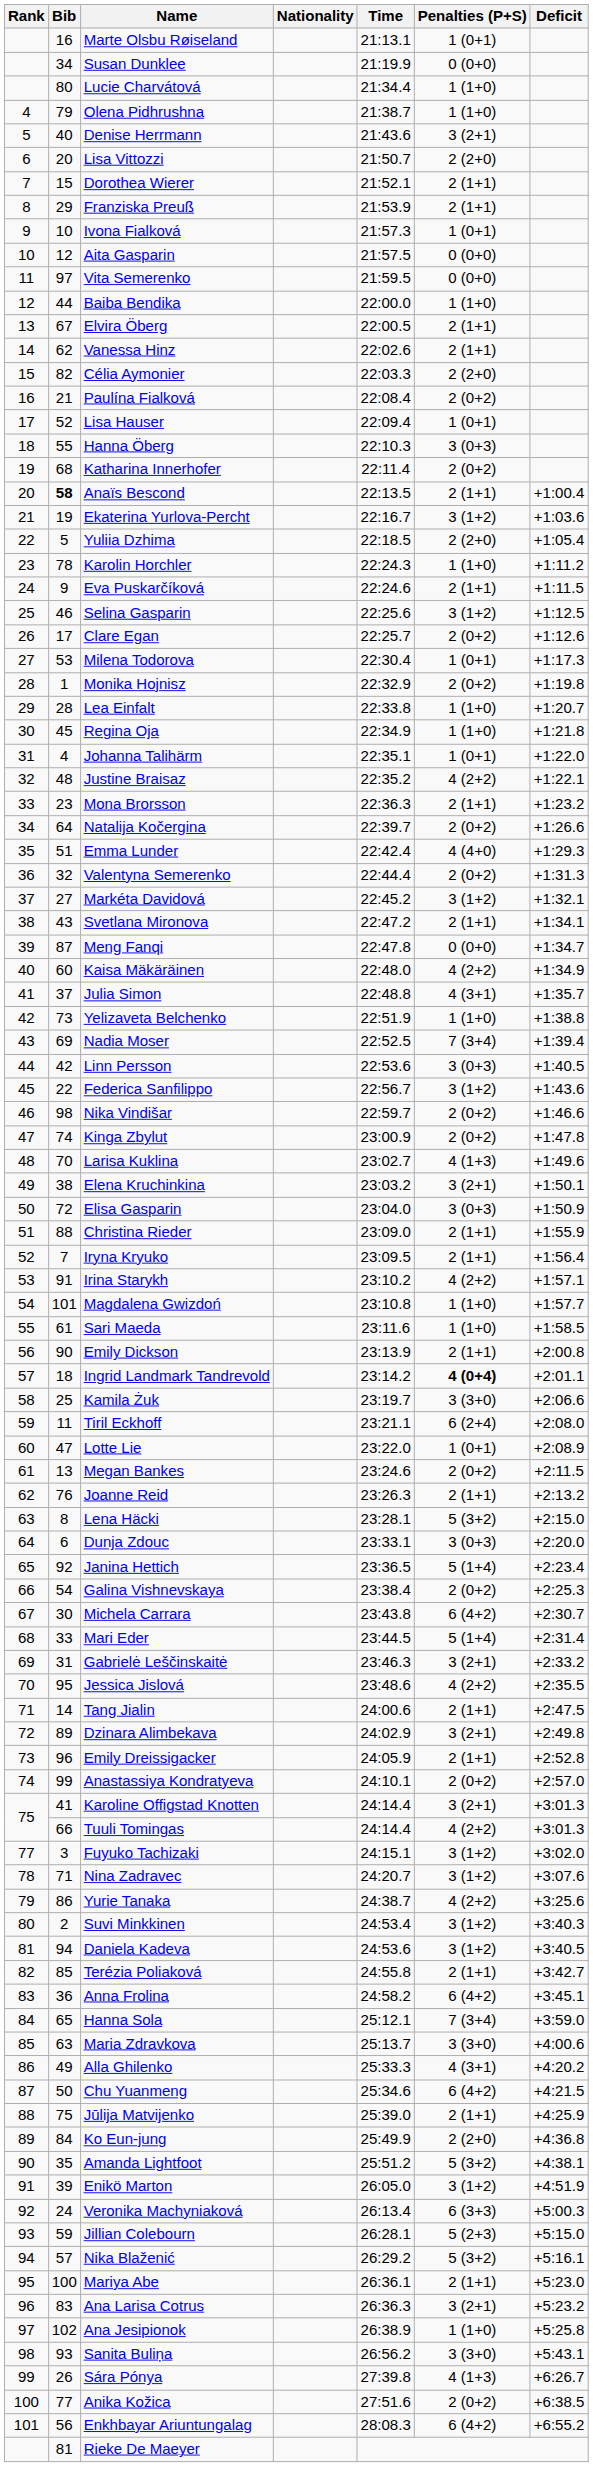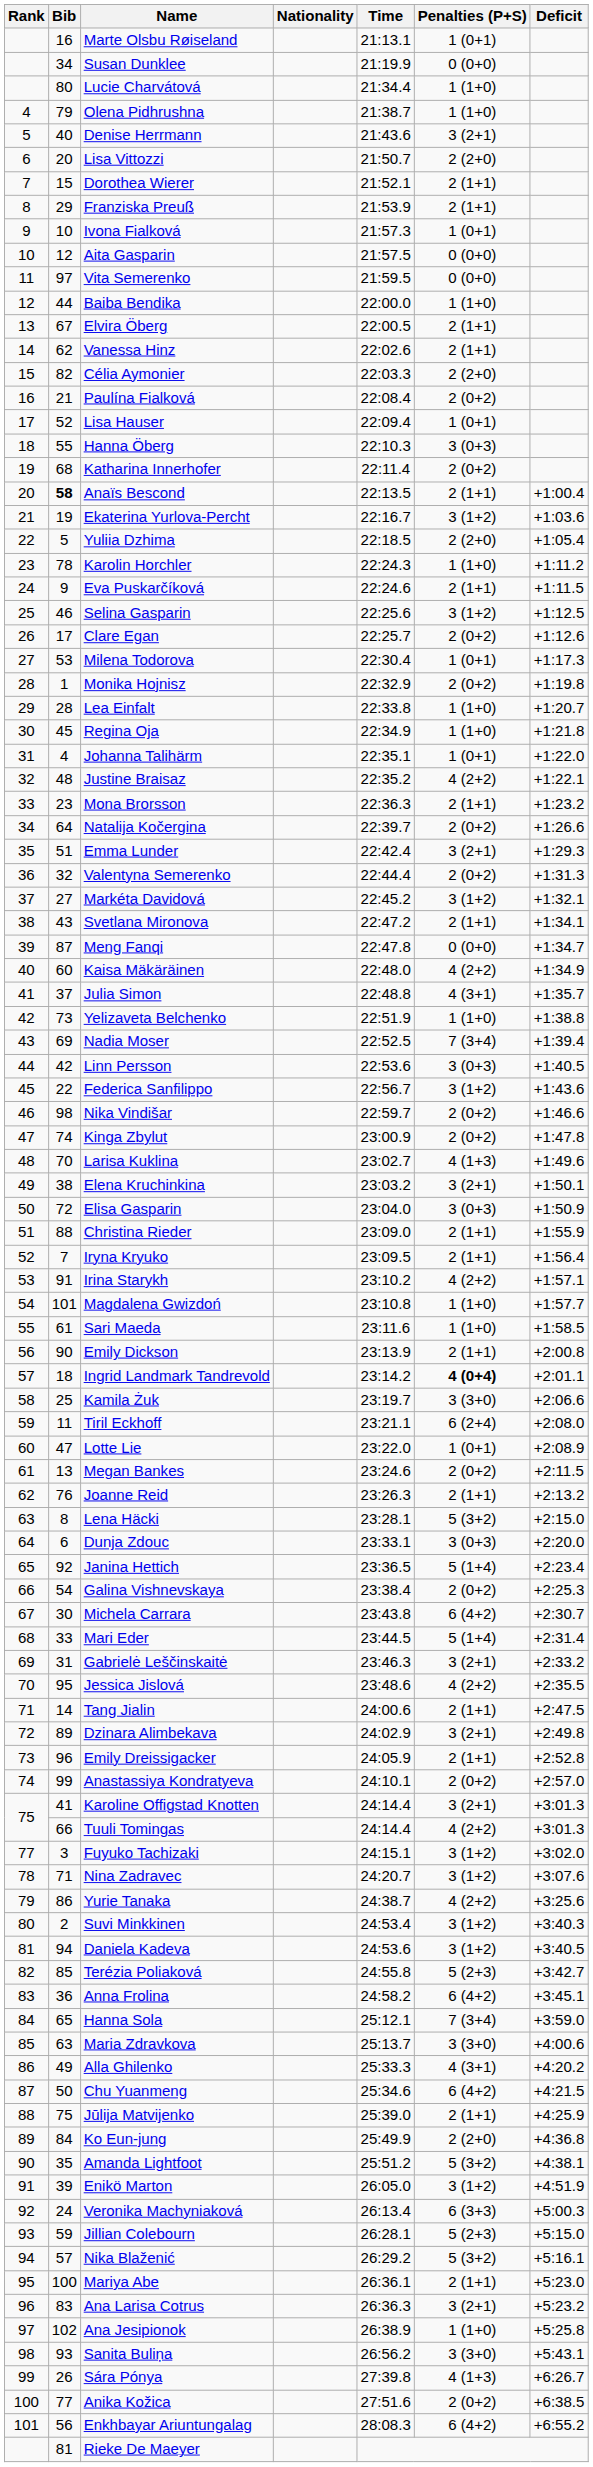 <table class="wikitable sortable" style="text-align:center">
 <tr>
 <th>Rank</th>
 <th>Bib</th>
 <th>Name</th>
 <th>Nationality</th>
 <th>Time</th>
 <th>Penalties (P+S)</th>
 <th>Deficit</th>
 </tr>
 <tr>
 <td></td>
 <td>16</td>
 <td align=left><a href='#'>Marte Olsbu Røiseland</a></td>
 <td align=left></td>
 <td>21:13.1</td>
 <td>1 (0+1)</td>
 <td></td>
 </tr>
 <tr>
 <td></td>
 <td>34</td>
 <td align=left><a href='#'>Susan Dunklee</a></td>
 <td align=left></td>
 <td>21:19.9</td>
 <td>0 (0+0)</td>
 <td></td>
 </tr>
 <tr>
 <td></td>
 <td>80</td>
 <td align=left><a href='#'>Lucie Charvátová</a></td>
 <td align=left></td>
 <td>21:34.4</td>
 <td>1 (1+0)</td>
 <td></td>
 </tr>
 <tr>
 <td>4</td>
 <td>79</td>
 <td align=left><a href='#'>Olena Pidhrushna</a></td>
 <td align=left></td>
 <td>21:38.7</td>
 <td>1 (1+0)</td>
 <td></td>
 </tr>
 <tr>
 <td>5</td>
 <td>40</td>
 <td align=left><a href='#'>Denise Herrmann</a></td>
 <td align=left></td>
 <td>21:43.6</td>
 <td>3 (2+1)</td>
 <td></td>
 </tr>
 <tr>
 <td>6</td>
 <td>20</td>
 <td align=left><a href='#'>Lisa Vittozzi</a></td>
 <td align=left></td>
 <td>21:50.7</td>
 <td>2 (2+0)</td>
 <td></td>
 </tr>
 <tr>
 <td>7</td>
 <td>15</td>
 <td align=left><a href='#'>Dorothea Wierer</a></td>
 <td align=left></td>
 <td>21:52.1</td>
 <td>2 (1+1)</td>
 <td></td>
 </tr>
 <tr>
 <td>8</td>
 <td>29</td>
 <td align=left><a href='#'>Franziska Preuß</a></td>
 <td align=left></td>
 <td>21:53.9</td>
 <td>2 (1+1)</td>
 <td></td>
 </tr>
 <tr>
 <td>9</td>
 <td>10</td>
 <td align=left><a href='#'>Ivona Fialková</a></td>
 <td align=left></td>
 <td>21:57.3</td>
 <td>1 (0+1)</td>
 <td></td>
 </tr>
 <tr>
 <td>10</td>
 <td>12</td>
 <td align=left><a href='#'>Aita Gasparin</a></td>
 <td align=left></td>
 <td>21:57.5</td>
 <td>0 (0+0)</td>
 <td></td>
 </tr>
 <tr>
 <td>11</td>
 <td>97</td>
 <td align=left><a href='#'>Vita Semerenko</a></td>
 <td align=left></td>
 <td>21:59.5</td>
 <td>0 (0+0)</td>
 <td></td>
 </tr>
 <tr>
 <td>12</td>
 <td>44</td>
 <td align=left><a href='#'>Baiba Bendika</a></td>
 <td align=left></td>
 <td>22:00.0</td>
 <td>1 (1+0)</td>
 <td></td>
 </tr>
 <tr>
 <td>13</td>
 <td>67</td>
 <td align=left><a href='#'>Elvira Öberg</a></td>
 <td align=left></td>
 <td>22:00.5</td>
 <td>2 (1+1)</td>
 <td></td>
 </tr>
 <tr>
 <td>14</td>
 <td>62</td>
 <td align=left><a href='#'>Vanessa Hinz</a></td>
 <td align=left></td>
 <td>22:02.6</td>
 <td>2 (1+1)</td>
 <td></td>
 </tr>
 <tr>
 <td>15</td>
 <td>82</td>
 <td align=left><a href='#'>Célia Aymonier</a></td>
 <td align=left></td>
 <td>22:03.3</td>
 <td>2 (2+0)</td>
 <td></td>
 </tr>
 <tr>
 <td>16</td>
 <td>21</td>
 <td align=left><a href='#'>Paulína Fialková</a></td>
 <td align=left></td>
 <td>22:08.4</td>
 <td>2 (0+2)</td>
 <td></td>
 </tr>
 <tr>
 <td>17</td>
 <td>52</td>
 <td align=left><a href='#'>Lisa Hauser</a></td>
 <td align=left></td>
 <td>22:09.4</td>
 <td>1 (0+1)</td>
 <td></td>
 </tr>
 <tr>
 <td>18</td>
 <td>55</td>
 <td align=left><a href='#'>Hanna Öberg</a></td>
 <td align=left></td>
 <td>22:10.3</td>
 <td>3 (0+3)</td>
 <td></td>
 </tr>
 <tr>
 <td>19</td>
 <td>68</td>
 <td align=left><a href='#'>Katharina Innerhofer</a></td>
 <td align=left></td>
 <td>22:11.4</td>
 <td>2 (0+2)</td>
 <td></td>
 </tr>
 <tr>
 <td>20</td>
 <td><strong>58</strong></td>
 <td align=left><a href='#'>Anaïs Bescond</a></td>
 <td align=left></td>
 <td>22:13.5</td>
 <td>2 (1+1)</td>
 <td>+1:00.4</td>
 </tr>
 <tr>
 <td>21</td>
 <td>19</td>
 <td align=left><a href='#'>Ekaterina Yurlova-Percht</a></td>
 <td align=left></td>
 <td>22:16.7</td>
 <td>3 (1+2)</td>
 <td>+1:03.6</td>
 </tr>
 <tr>
 <td>22</td>
 <td>5</td>
 <td align=left><a href='#'>Yuliia Dzhima</a></td>
 <td align=left></td>
 <td>22:18.5</td>
 <td>2 (2+0)</td>
 <td>+1:05.4</td>
 </tr>
 <tr>
 <td>23</td>
 <td>78</td>
 <td align=left><a href='#'>Karolin Horchler</a></td>
 <td align=left></td>
 <td>22:24.3</td>
 <td>1 (1+0)</td>
 <td>+1:11.2</td>
 </tr>
 <tr>
 <td>24</td>
 <td>9</td>
 <td align=left><a href='#'>Eva Puskarčíková</a></td>
 <td align=left></td>
 <td>22:24.6</td>
 <td>2 (1+1)</td>
 <td>+1:11.5</td>
 </tr>
 <tr>
 <td>25</td>
 <td>46</td>
 <td align=left><a href='#'>Selina Gasparin</a></td>
 <td align=left></td>
 <td>22:25.6</td>
 <td>3 (1+2)</td>
 <td>+1:12.5</td>
 </tr>
 <tr>
 <td>26</td>
 <td>17</td>
 <td align=left><a href='#'>Clare Egan</a></td>
 <td align=left></td>
 <td>22:25.7</td>
 <td>2 (0+2)</td>
 <td>+1:12.6</td>
 </tr>
 <tr>
 <td>27</td>
 <td>53</td>
 <td align=left><a href='#'>Milena Todorova</a></td>
 <td align=left></td>
 <td>22:30.4</td>
 <td>1 (0+1)</td>
 <td>+1:17.3</td>
 </tr>
 <tr>
 <td>28</td>
 <td>1</td>
 <td align=left><a href='#'>Monika Hojnisz</a></td>
 <td align=left></td>
 <td>22:32.9</td>
 <td>2 (0+2)</td>
 <td>+1:19.8</td>
 </tr>
 <tr>
 <td>29</td>
 <td>28</td>
 <td align=left><a href='#'>Lea Einfalt</a></td>
 <td align=left></td>
 <td>22:33.8</td>
 <td>1 (1+0)</td>
 <td>+1:20.7</td>
 </tr>
 <tr>
 <td>30</td>
 <td>45</td>
 <td align=left><a href='#'>Regina Oja</a></td>
 <td align=left></td>
 <td>22:34.9</td>
 <td>1 (1+0)</td>
 <td>+1:21.8</td>
 </tr>
 <tr>
 <td>31</td>
 <td>4</td>
 <td align=left><a href='#'>Johanna Talihärm</a></td>
 <td align=left></td>
 <td>22:35.1</td>
 <td>1 (0+1)</td>
 <td>+1:22.0</td>
 </tr>
 <tr>
 <td>32</td>
 <td>48</td>
 <td align=left><a href='#'>Justine Braisaz</a></td>
 <td align=left></td>
 <td>22:35.2</td>
 <td>4 (2+2)</td>
 <td>+1:22.1</td>
 </tr>
 <tr>
 <td>33</td>
 <td>23</td>
 <td align=left><a href='#'>Mona Brorsson</a></td>
 <td align=left></td>
 <td>22:36.3</td>
 <td>2 (1+1)</td>
 <td>+1:23.2</td>
 </tr>
 <tr>
 <td>34</td>
 <td>64</td>
 <td align=left><a href='#'>Natalija Kočergina</a></td>
 <td align=left></td>
 <td>22:39.7</td>
 <td>2 (0+2)</td>
 <td>+1:26.6</td>
 </tr>
 <tr>
 <td>35</td>
 <td>51</td>
 <td align=left><a href='#'>Emma Lunder</a></td>
 <td align=left></td>
 <td>22:42.4</td>
-<td>4 (4+0)</td>
+<td>3 (2+1)</td>
 <td>+1:29.3</td>
 </tr>
 <tr>
 <td>36</td>
 <td>32</td>
 <td align=left><a href='#'>Valentyna Semerenko</a></td>
 <td align=left></td>
 <td>22:44.4</td>
 <td>2 (0+2)</td>
 <td>+1:31.3</td>
 </tr>
 <tr>
 <td>37</td>
 <td>27</td>
 <td align=left><a href='#'>Markéta Davidová</a></td>
 <td align=left></td>
 <td>22:45.2</td>
 <td>3 (1+2)</td>
 <td>+1:32.1</td>
 </tr>
 <tr>
 <td>38</td>
 <td>43</td>
 <td align=left><a href='#'>Svetlana Mironova</a></td>
 <td align=left></td>
 <td>22:47.2</td>
 <td>2 (1+1)</td>
 <td>+1:34.1</td>
 </tr>
 <tr>
 <td>39</td>
 <td>87</td>
 <td align=left><a href='#'>Meng Fanqi</a></td>
 <td align=left></td>
 <td>22:47.8</td>
 <td>0 (0+0)</td>
 <td>+1:34.7</td>
 </tr>
 <tr>
 <td>40</td>
 <td>60</td>
 <td align=left><a href='#'>Kaisa Mäkäräinen</a></td>
 <td align=left></td>
 <td>22:48.0</td>
 <td>4 (2+2)</td>
 <td>+1:34.9</td>
 </tr>
 <tr>
 <td>41</td>
 <td>37</td>
 <td align=left><a href='#'>Julia Simon</a></td>
 <td align=left></td>
 <td>22:48.8</td>
 <td>4 (3+1)</td>
 <td>+1:35.7</td>
 </tr>
 <tr>
 <td>42</td>
 <td>73</td>
 <td align=left><a href='#'>Yelizaveta Belchenko</a></td>
 <td align=left></td>
 <td>22:51.9</td>
 <td>1 (1+0)</td>
 <td>+1:38.8</td>
 </tr>
 <tr>
 <td>43</td>
 <td>69</td>
 <td align=left><a href='#'>Nadia Moser</a></td>
 <td align=left></td>
 <td>22:52.5</td>
 <td>7 (3+4)</td>
 <td>+1:39.4</td>
 </tr>
 <tr>
 <td>44</td>
 <td>42</td>
 <td align=left><a href='#'>Linn Persson</a></td>
 <td align=left></td>
 <td>22:53.6</td>
 <td>3 (0+3)</td>
 <td>+1:40.5</td>
 </tr>
 <tr>
 <td>45</td>
 <td>22</td>
 <td align=left><a href='#'>Federica Sanfilippo</a></td>
 <td align=left></td>
 <td>22:56.7</td>
 <td>3 (1+2)</td>
 <td>+1:43.6</td>
 </tr>
 <tr>
 <td>46</td>
 <td>98</td>
 <td align=left><a href='#'>Nika Vindišar</a></td>
 <td align=left></td>
 <td>22:59.7</td>
 <td>2 (0+2)</td>
 <td>+1:46.6</td>
 </tr>
 <tr>
 <td>47</td>
 <td>74</td>
 <td align=left><a href='#'>Kinga Zbylut</a></td>
 <td align=left></td>
 <td>23:00.9</td>
 <td>2 (0+2)</td>
 <td>+1:47.8</td>
 </tr>
 <tr>
 <td>48</td>
 <td>70</td>
 <td align=left><a href='#'>Larisa Kuklina</a></td>
 <td align=left></td>
 <td>23:02.7</td>
 <td>4 (1+3)</td>
 <td>+1:49.6</td>
 </tr>
 <tr>
 <td>49</td>
 <td>38</td>
 <td align=left><a href='#'>Elena Kruchinkina</a></td>
 <td align=left></td>
 <td>23:03.2</td>
 <td>3 (2+1)</td>
 <td>+1:50.1</td>
 </tr>
 <tr>
 <td>50</td>
 <td>72</td>
 <td align=left><a href='#'>Elisa Gasparin</a></td>
 <td align=left></td>
 <td>23:04.0</td>
 <td>3 (0+3)</td>
 <td>+1:50.9</td>
 </tr>
 <tr>
 <td>51</td>
 <td>88</td>
 <td align=left><a href='#'>Christina Rieder</a></td>
 <td align=left></td>
 <td>23:09.0</td>
 <td>2 (1+1)</td>
 <td>+1:55.9</td>
 </tr>
 <tr>
 <td>52</td>
 <td>7</td>
 <td align=left><a href='#'>Iryna Kryuko</a></td>
 <td align=left></td>
 <td>23:09.5</td>
 <td>2 (1+1)</td>
 <td>+1:56.4</td>
 </tr>
 <tr>
 <td>53</td>
 <td>91</td>
 <td align=left><a href='#'>Irina Starykh</a></td>
 <td align=left></td>
 <td>23:10.2</td>
 <td>4 (2+2)</td>
 <td>+1:57.1</td>
 </tr>
 <tr>
 <td>54</td>
 <td>101</td>
 <td align=left><a href='#'>Magdalena Gwizdoń</a></td>
 <td align=left></td>
 <td>23:10.8</td>
 <td>1 (1+0)</td>
 <td>+1:57.7</td>
 </tr>
 <tr>
 <td>55</td>
 <td>61</td>
 <td align=left><a href='#'>Sari Maeda</a></td>
 <td align=left></td>
 <td>23:11.6</td>
 <td>1 (1+0)</td>
 <td>+1:58.5</td>
 </tr>
 <tr>
 <td>56</td>
 <td>90</td>
 <td align=left><a href='#'>Emily Dickson</a></td>
 <td align=left></td>
 <td>23:13.9</td>
 <td>2 (1+1)</td>
 <td>+2:00.8</td>
 </tr>
 <tr>
 <td>57</td>
 <td>18</td>
 <td align=left><a href='#'>Ingrid Landmark Tandrevold</a></td>
 <td align=left></td>
 <td>23:14.2</td>
 <td><strong>4 (0+4)</strong></td>
 <td>+2:01.1</td>
 </tr>
 <tr>
 <td>58</td>
 <td>25</td>
 <td align=left><a href='#'>Kamila Żuk</a></td>
 <td align=left></td>
 <td>23:19.7</td>
 <td>3 (3+0)</td>
 <td>+2:06.6</td>
 </tr>
 <tr>
 <td>59</td>
 <td>11</td>
 <td align=left><a href='#'>Tiril Eckhoff</a></td>
 <td align=left></td>
 <td>23:21.1</td>
 <td>6 (2+4)</td>
 <td>+2:08.0</td>
 </tr>
 <tr>
 <td>60</td>
 <td>47</td>
 <td align=left><a href='#'>Lotte Lie</a></td>
 <td align=left></td>
 <td>23:22.0</td>
 <td>1 (0+1)</td>
 <td>+2:08.9</td>
 </tr>
 <tr>
 <td>61</td>
 <td>13</td>
 <td align=left><a href='#'>Megan Bankes</a></td>
 <td align=left></td>
 <td>23:24.6</td>
 <td>2 (0+2)</td>
 <td>+2:11.5</td>
 </tr>
 <tr>
 <td>62</td>
 <td>76</td>
 <td align=left><a href='#'>Joanne Reid</a></td>
 <td align=left></td>
 <td>23:26.3</td>
 <td>2 (1+1)</td>
 <td>+2:13.2</td>
 </tr>
 <tr>
 <td>63</td>
 <td>8</td>
 <td align=left><a href='#'>Lena Häcki</a></td>
 <td align=left></td>
 <td>23:28.1</td>
 <td>5 (3+2)</td>
 <td>+2:15.0</td>
 </tr>
 <tr>
 <td>64</td>
 <td>6</td>
 <td align=left><a href='#'>Dunja Zdouc</a></td>
 <td align=left></td>
 <td>23:33.1</td>
 <td>3 (0+3)</td>
 <td>+2:20.0</td>
 </tr>
 <tr>
 <td>65</td>
 <td>92</td>
 <td align=left><a href='#'>Janina Hettich</a></td>
 <td align=left></td>
 <td>23:36.5</td>
 <td>5 (1+4)</td>
 <td>+2:23.4</td>
 </tr>
 <tr>
 <td>66</td>
 <td>54</td>
 <td align=left><a href='#'>Galina Vishnevskaya</a></td>
 <td align=left></td>
 <td>23:38.4</td>
 <td>2 (0+2)</td>
 <td>+2:25.3</td>
 </tr>
 <tr>
 <td>67</td>
 <td>30</td>
 <td align=left><a href='#'>Michela Carrara</a></td>
 <td align=left></td>
 <td>23:43.8</td>
 <td>6 (4+2)</td>
 <td>+2:30.7</td>
 </tr>
 <tr>
 <td>68</td>
 <td>33</td>
 <td align=left><a href='#'>Mari Eder</a></td>
 <td align=left></td>
 <td>23:44.5</td>
 <td>5 (1+4)</td>
 <td>+2:31.4</td>
 </tr>
 <tr>
 <td>69</td>
 <td>31</td>
 <td align=left><a href='#'>Gabrielė Leščinskaitė</a></td>
 <td align=left></td>
 <td>23:46.3</td>
 <td>3 (2+1)</td>
 <td>+2:33.2</td>
 </tr>
 <tr>
 <td>70</td>
 <td>95</td>
 <td align=left><a href='#'>Jessica Jislová</a></td>
 <td align=left></td>
 <td>23:48.6</td>
 <td>4 (2+2)</td>
 <td>+2:35.5</td>
 </tr>
 <tr>
 <td>71</td>
 <td>14</td>
 <td align=left><a href='#'>Tang Jialin</a></td>
 <td align=left></td>
 <td>24:00.6</td>
 <td>2 (1+1)</td>
 <td>+2:47.5</td>
 </tr>
 <tr>
 <td>72</td>
 <td>89</td>
 <td align=left><a href='#'>Dzinara Alimbekava</a></td>
 <td align=left></td>
 <td>24:02.9</td>
 <td>3 (2+1)</td>
 <td>+2:49.8</td>
 </tr>
 <tr>
 <td>73</td>
 <td>96</td>
 <td align=left><a href='#'>Emily Dreissigacker</a></td>
 <td align=left></td>
 <td>24:05.9</td>
 <td>2 (1+1)</td>
 <td>+2:52.8</td>
 </tr>
 <tr>
 <td>74</td>
 <td>99</td>
 <td align=left><a href='#'>Anastassiya Kondratyeva</a></td>
 <td align=left></td>
 <td>24:10.1</td>
 <td>2 (0+2)</td>
 <td>+2:57.0</td>
 </tr>
 <tr>
 <td rowspan=2>75</td>
 <td>41</td>
 <td align=left><a href='#'>Karoline Offigstad Knotten</a></td>
 <td align=left></td>
 <td>24:14.4</td>
 <td>3 (2+1)</td>
 <td>+3:01.3</td>
 </tr>
 <tr>
 <td>66</td>
 <td align=left><a href='#'>Tuuli Tomingas</a></td>
 <td align=left></td>
 <td>24:14.4</td>
 <td>4 (2+2)</td>
 <td>+3:01.3</td>
 </tr>
 <tr>
 <td>77</td>
 <td>3</td>
 <td align=left><a href='#'>Fuyuko Tachizaki</a></td>
 <td align=left></td>
 <td>24:15.1</td>
 <td>3 (1+2)</td>
 <td>+3:02.0</td>
 </tr>
 <tr>
 <td>78</td>
 <td>71</td>
 <td align=left><a href='#'>Nina Zadravec</a></td>
 <td align=left></td>
 <td>24:20.7</td>
 <td>3 (1+2)</td>
 <td>+3:07.6</td>
 </tr>
 <tr>
 <td>79</td>
 <td>86</td>
 <td align=left><a href='#'>Yurie Tanaka</a></td>
 <td align=left></td>
 <td>24:38.7</td>
 <td>4 (2+2)</td>
 <td>+3:25.6</td>
 </tr>
 <tr>
 <td>80</td>
 <td>2</td>
 <td align=left><a href='#'>Suvi Minkkinen</a></td>
 <td align=left></td>
 <td>24:53.4</td>
 <td>3 (1+2)</td>
 <td>+3:40.3</td>
 </tr>
 <tr>
 <td>81</td>
 <td>94</td>
 <td align=left><a href='#'>Daniela Kadeva</a></td>
 <td align=left></td>
 <td>24:53.6</td>
 <td>3 (1+2)</td>
 <td>+3:40.5</td>
 </tr>
 <tr>
 <td>82</td>
 <td>85</td>
 <td align=left><a href='#'>Terézia Poliaková</a></td>
 <td align=left></td>
 <td>24:55.8</td>
-<td>2 (1+1)</td>
+<td>5 (2+3)</td>
 <td>+3:42.7</td>
 </tr>
 <tr>
 <td>83</td>
 <td>36</td>
 <td align=left><a href='#'>Anna Frolina</a></td>
 <td align=left></td>
 <td>24:58.2</td>
 <td>6 (4+2)</td>
 <td>+3:45.1</td>
 </tr>
 <tr>
 <td>84</td>
 <td>65</td>
 <td align=left><a href='#'>Hanna Sola</a></td>
 <td align=left></td>
 <td>25:12.1</td>
 <td>7 (3+4)</td>
 <td>+3:59.0</td>
 </tr>
 <tr>
 <td>85</td>
 <td>63</td>
 <td align=left><a href='#'>Maria Zdravkova</a></td>
 <td align=left></td>
 <td>25:13.7</td>
 <td>3 (3+0)</td>
 <td>+4:00.6</td>
 </tr>
 <tr>
 <td>86</td>
 <td>49</td>
 <td align=left><a href='#'>Alla Ghilenko</a></td>
 <td align=left></td>
 <td>25:33.3</td>
 <td>4 (3+1)</td>
 <td>+4:20.2</td>
 </tr>
 <tr>
 <td>87</td>
 <td>50</td>
 <td align=left><a href='#'>Chu Yuanmeng</a></td>
 <td align=left></td>
 <td>25:34.6</td>
 <td>6 (4+2)</td>
 <td>+4:21.5</td>
 </tr>
 <tr>
 <td>88</td>
 <td>75</td>
 <td align=left><a href='#'>Jūlija Matvijenko</a></td>
 <td align=left></td>
 <td>25:39.0</td>
 <td>2 (1+1)</td>
 <td>+4:25.9</td>
 </tr>
 <tr>
 <td>89</td>
 <td>84</td>
 <td align=left><a href='#'>Ko Eun-jung</a></td>
 <td align=left></td>
 <td>25:49.9</td>
 <td>2 (2+0)</td>
 <td>+4:36.8</td>
 </tr>
 <tr>
 <td>90</td>
 <td>35</td>
 <td align=left><a href='#'>Amanda Lightfoot</a></td>
 <td align=left></td>
 <td>25:51.2</td>
 <td>5 (3+2)</td>
 <td>+4:38.1</td>
 </tr>
 <tr>
 <td>91</td>
 <td>39</td>
 <td align=left><a href='#'>Enikö Marton</a></td>
 <td align=left></td>
 <td>26:05.0</td>
 <td>3 (1+2)</td>
 <td>+4:51.9</td>
 </tr>
 <tr>
 <td>92</td>
 <td>24</td>
 <td align=left><a href='#'>Veronika Machyniaková</a></td>
 <td align=left></td>
 <td>26:13.4</td>
 <td>6 (3+3)</td>
 <td>+5:00.3</td>
 </tr>
 <tr>
 <td>93</td>
 <td>59</td>
 <td align=left><a href='#'>Jillian Colebourn</a></td>
 <td align=left></td>
 <td>26:28.1</td>
 <td>5 (2+3)</td>
 <td>+5:15.0</td>
 </tr>
 <tr>
 <td>94</td>
 <td>57</td>
 <td align=left><a href='#'>Nika Blaženić</a></td>
 <td align=left></td>
 <td>26:29.2</td>
 <td>5 (3+2)</td>
 <td>+5:16.1</td>
 </tr>
 <tr>
 <td>95</td>
 <td>100</td>
 <td align=left><a href='#'>Mariya Abe</a></td>
 <td align=left></td>
 <td>26:36.1</td>
 <td>2 (1+1)</td>
 <td>+5:23.0</td>
 </tr>
 <tr>
 <td>96</td>
 <td>83</td>
 <td align=left><a href='#'>Ana Larisa Cotrus</a></td>
 <td align=left></td>
 <td>26:36.3</td>
 <td>3 (2+1)</td>
 <td>+5:23.2</td>
 </tr>
 <tr>
 <td>97</td>
 <td>102</td>
 <td align=left><a href='#'>Ana Jesipionok</a></td>
 <td align=left></td>
 <td>26:38.9</td>
 <td>1 (1+0)</td>
 <td>+5:25.8</td>
 </tr>
 <tr>
 <td>98</td>
 <td>93</td>
 <td align=left><a href='#'>Sanita Buliņa</a></td>
 <td align=left></td>
 <td>26:56.2</td>
 <td>3 (3+0)</td>
 <td>+5:43.1</td>
 </tr>
 <tr>
 <td>99</td>
 <td>26</td>
 <td align=left><a href='#'>Sára Pónya</a></td>
 <td align=left></td>
 <td>27:39.8</td>
 <td>4 (1+3)</td>
 <td>+6:26.7</td>
 </tr>
 <tr>
 <td>100</td>
 <td>77</td>
 <td align=left><a href='#'>Anika Kožica</a></td>
 <td align=left></td>
 <td>27:51.6</td>
 <td>2 (0+2)</td>
 <td>+6:38.5</td>
 </tr>
 <tr>
 <td>101</td>
 <td>56</td>
 <td align=left><a href='#'>Enkhbayar Ariuntungalag</a></td>
 <td align=left></td>
 <td>28:08.3</td>
 <td>6 (4+2)</td>
 <td>+6:55.2</td>
 </tr>
 <tr>
 <td></td>
 <td>81</td>
 <td align=left><a href='#'>Rieke De Maeyer</a></td>
 <td align=left></td>
 <td colspan=3></td>
 </tr>
 </table>
